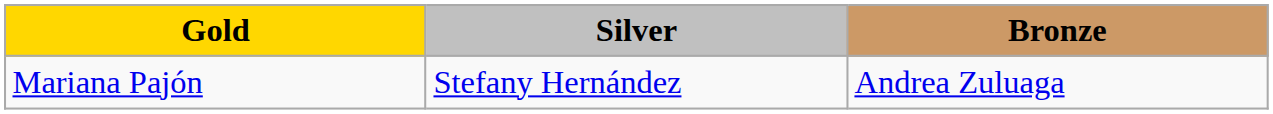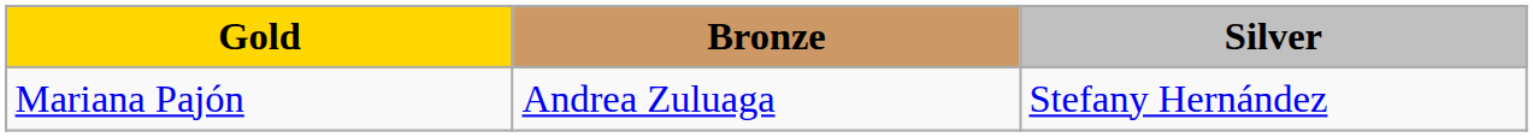 <table class="wikitable" style="text-align:left">
 <tr align="center">
 <td width=200 bgcolor=gold><strong>Gold</strong></td>
+<td width=200 bgcolor=CC9966><strong>Bronze</strong></td>
 <td width=200 bgcolor=silver><strong>Silver</strong></td>
-<td width=200 bgcolor=CC9966><strong>Bronze</strong></td>
 </tr>
 <tr>
 <td><a href='#'>Mariana Pajón</a><br><em></em></td>
+<td><a href='#'>Andrea Zuluaga</a><br><em></em></td>
 <td><a href='#'>Stefany Hernández</a><br><em></em></td>
-<td><a href='#'>Andrea Zuluaga</a><br><em></em></td>
 </tr>
 </table>
